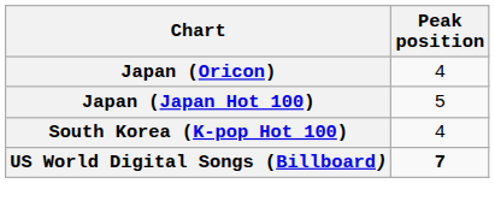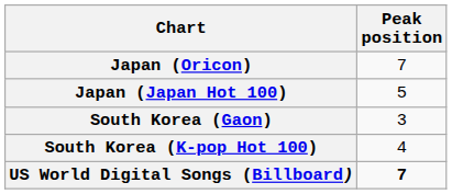 <table class="wikitable plainrowheaders sortable">
 <tr>
 <th>Chart</th>
 <th>Peak<br>position</th>
 </tr>
 <tr>
 <th scope="row">Japan (<a href='#'>Oricon</a>)</th>
-<td align="center">4</td>
+<td align="center">7</td>
 </tr>
 <tr>
 <th scope="row">Japan (<a href='#'>Japan Hot 100</a>)<em></th>
 <td align="center">5</td>
+</tr>
+<tr>
+<th scope="row">South Korea (<a href='#'>Gaon</a>)</th>
+<td align="center">3</td>
 </tr>
 <tr>
 <th scope="row">South Korea (<a href='#'>K-pop Hot 100</a>)</th>
 <td align="center">4</td>
 </tr>
 <tr>
 <th scope="row">US World Digital Songs (</em><a href='#'>Billboard</a><em>)</th>
 <td align="center"><strong>7</strong></td>
 </tr>
 </table>
